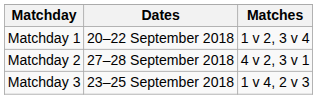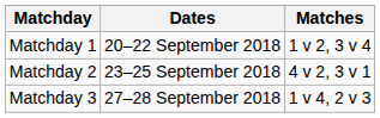 <table class="wikitable" style="text-align:center">
 <tr>
 </tr>
 <tr>
 <th>Matchday</th>
 <th>Dates</th>
 <th>Matches</th>
 </tr>
 <tr>
 <td>Matchday 1</td>
 <td>20–22 September 2018</td>
 <td>1 v 2, 3 v 4</td>
 </tr>
 <tr>
 <td>Matchday 2</td>
-<td>27–28 September 2018</td>
+<td>23–25 September 2018</td>
 <td>4 v 2, 3 v 1</td>
 </tr>
 <tr>
 <td>Matchday 3</td>
-<td>23–25 September 2018</td>
+<td>27–28 September 2018</td>
 <td>1 v 4, 2 v 3</td>
 </tr>
 </table>
